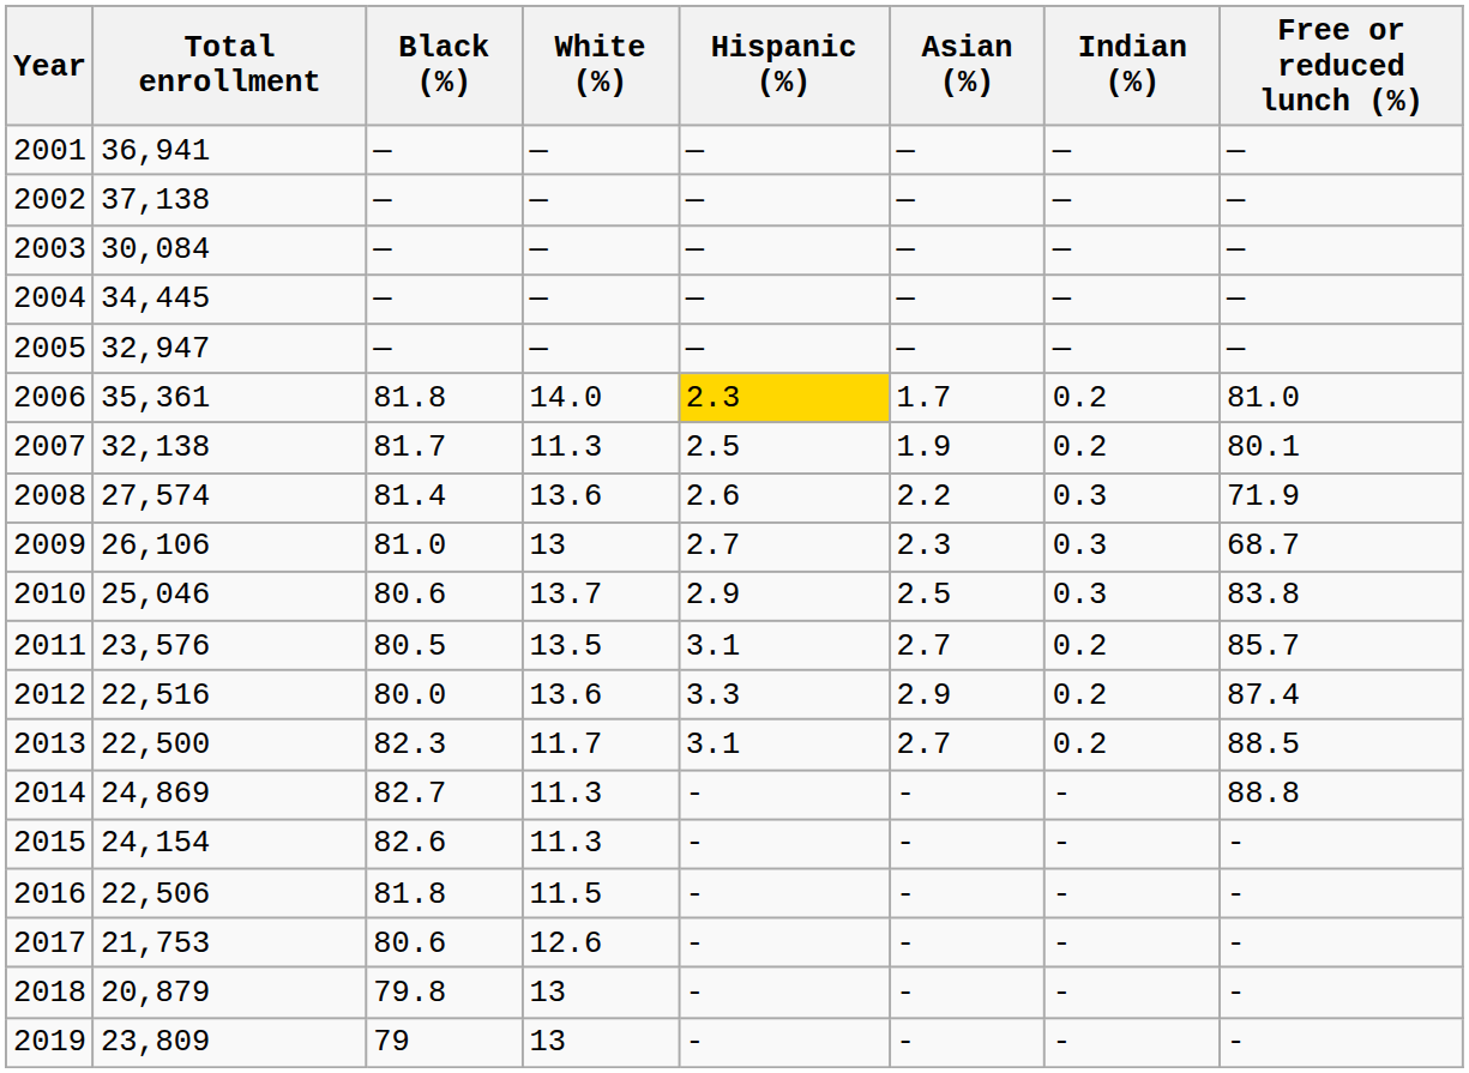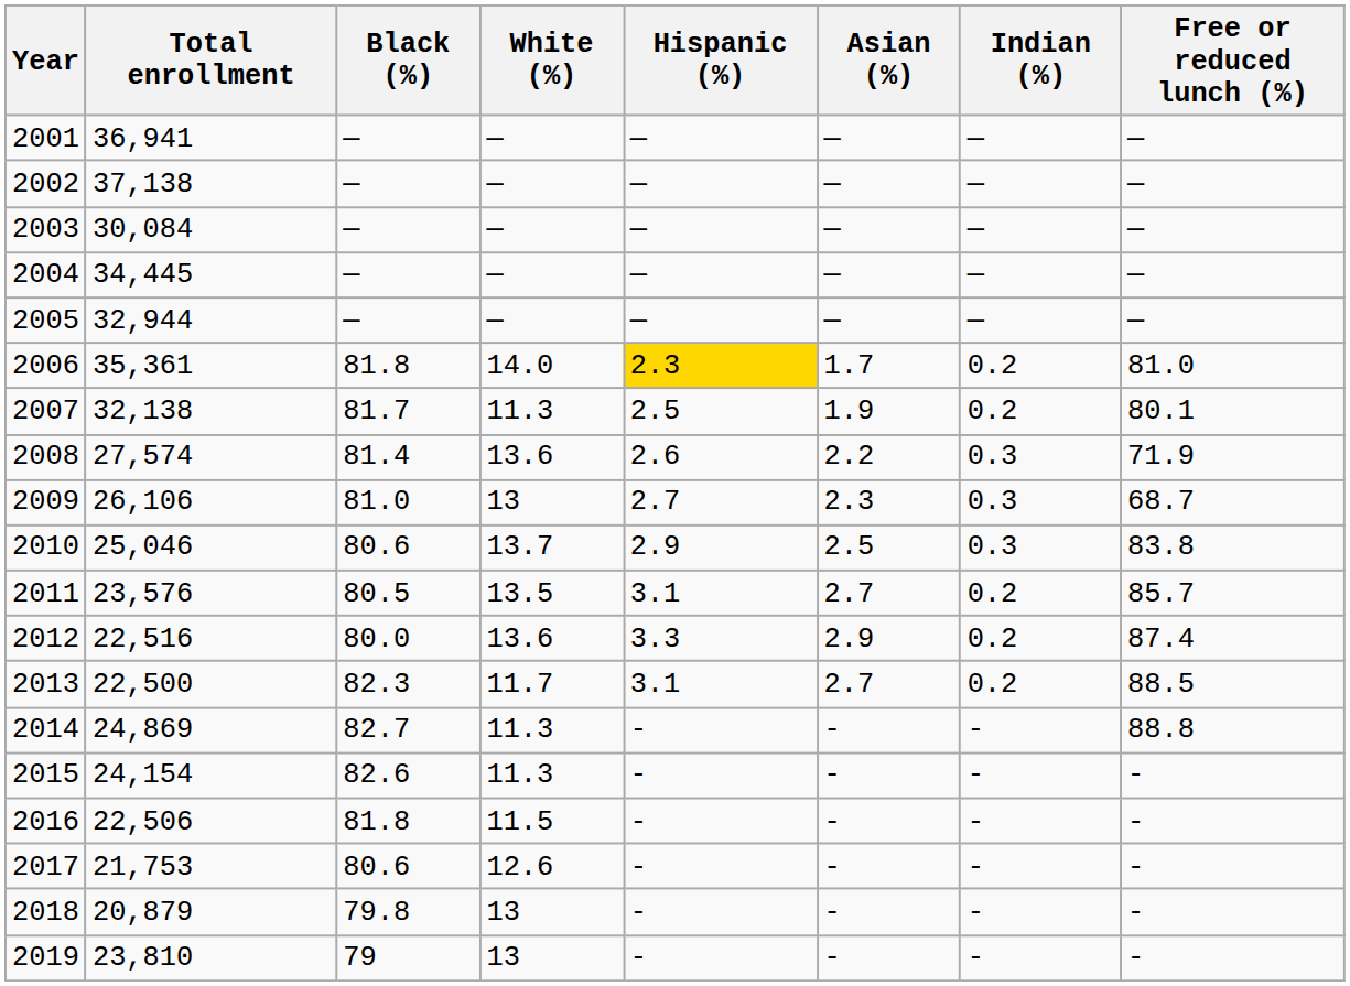 <table class="wikitable sortable collapsible" style="margin: 1em auto 1em auto;">
 <tr>
 <th>Year</th>
 <th>Total enrollment</th>
 <th>Black (%)</th>
 <th>White (%)</th>
 <th>Hispanic (%)</th>
 <th>Asian (%)</th>
 <th>Indian (%)</th>
 <th>Free or reduced <br> lunch (%)</th>
 </tr>
 <tr>
 <td>2001</td>
 <td>36,941</td>
 <td>—</td>
 <td>—</td>
 <td>—</td>
 <td>—</td>
 <td>—</td>
 <td>—</td>
 </tr>
 <tr>
 <td>2002</td>
 <td>37,138</td>
 <td>—</td>
 <td>—</td>
 <td>—</td>
 <td>—</td>
 <td>—</td>
 <td>—</td>
 </tr>
 <tr>
 <td>2003</td>
 <td>30,084</td>
 <td>—</td>
 <td>—</td>
 <td>—</td>
 <td>—</td>
 <td>—</td>
 <td>—</td>
 </tr>
 <tr>
 <td>2004</td>
 <td>34,445</td>
 <td>—</td>
 <td>—</td>
 <td>—</td>
 <td>—</td>
 <td>—</td>
 <td>—</td>
 </tr>
 <tr>
 <td>2005</td>
-<td>32,947</td>
+<td>32,944</td>
 <td>—</td>
 <td>—</td>
 <td>—</td>
 <td>—</td>
 <td>—</td>
 <td>—</td>
 </tr>
 <tr>
 <td>2006</td>
 <td>35,361</td>
 <td>81.8</td>
 <td>14.0</td>
 <td style="background: gold;">2.3</td>
 <td>1.7</td>
 <td>0.2</td>
 <td>81.0</td>
 </tr>
 <tr>
 <td>2007</td>
 <td>32,138</td>
 <td>81.7</td>
 <td>11.3 </td>
 <td>2.5</td>
 <td>1.9</td>
 <td>0.2</td>
 <td>80.1</td>
 </tr>
 <tr>
 <td>2008</td>
 <td>27,574</td>
 <td>81.4</td>
 <td>13.6</td>
 <td>2.6</td>
 <td>2.2</td>
 <td>0.3</td>
 <td>71.9</td>
 </tr>
 <tr>
 <td>2009</td>
 <td>26,106</td>
 <td>81.0</td>
 <td>13 </td>
 <td>2.7</td>
 <td>2.3</td>
 <td>0.3</td>
 <td>68.7</td>
 </tr>
 <tr>
 <td>2010</td>
 <td>25,046</td>
 <td>80.6</td>
 <td>13.7</td>
 <td>2.9</td>
 <td>2.5</td>
 <td>0.3</td>
 <td>83.8</td>
 </tr>
 <tr>
 <td>2011</td>
 <td>23,576</td>
 <td>80.5</td>
 <td>13.5</td>
 <td>3.1</td>
 <td>2.7</td>
 <td>0.2</td>
 <td>85.7</td>
 </tr>
 <tr>
 <td>2012</td>
 <td>22,516 </td>
 <td>80.0 </td>
 <td>13.6 </td>
 <td>3.3 </td>
 <td>2.9 </td>
 <td>0.2 </td>
 <td>87.4 </td>
 </tr>
 <tr>
 <td>2013</td>
 <td>22,500 </td>
 <td>82.3 </td>
 <td>11.7 </td>
 <td>3.1 </td>
 <td>2.7 </td>
 <td>0.2 </td>
 <td>88.5 </td>
 </tr>
 <tr>
 <td>2014</td>
 <td>24,869 </td>
 <td>82.7 </td>
 <td>11.3 </td>
 <td>-</td>
 <td>-</td>
 <td>-</td>
 <td>88.8 </td>
 </tr>
 <tr>
 <td>2015</td>
 <td>24,154 </td>
 <td>82.6 </td>
 <td>11.3 </td>
 <td>-</td>
 <td>-</td>
 <td>-</td>
 <td>-</td>
 </tr>
 <tr>
 <td>2016</td>
 <td>22,506 </td>
 <td>81.8 </td>
 <td>11.5 </td>
 <td>-</td>
 <td>-</td>
 <td>-</td>
 <td>-</td>
 </tr>
 <tr>
 <td>2017</td>
 <td>21,753 </td>
 <td>80.6 </td>
 <td>12.6 </td>
 <td>-</td>
 <td>-</td>
 <td>-</td>
 <td>-</td>
 </tr>
 <tr>
 <td>2018</td>
 <td>20,879 </td>
 <td>79.8 </td>
 <td>13 </td>
 <td>-</td>
 <td>-</td>
 <td>-</td>
 <td>-</td>
 </tr>
 <tr>
 <td>2019</td>
-<td>23,809 </td>
+<td>23,810 </td>
 <td>79 </td>
 <td>13 </td>
 <td>-</td>
 <td>-</td>
 <td>-</td>
 <td>-</td>
 </tr>
 </table>
